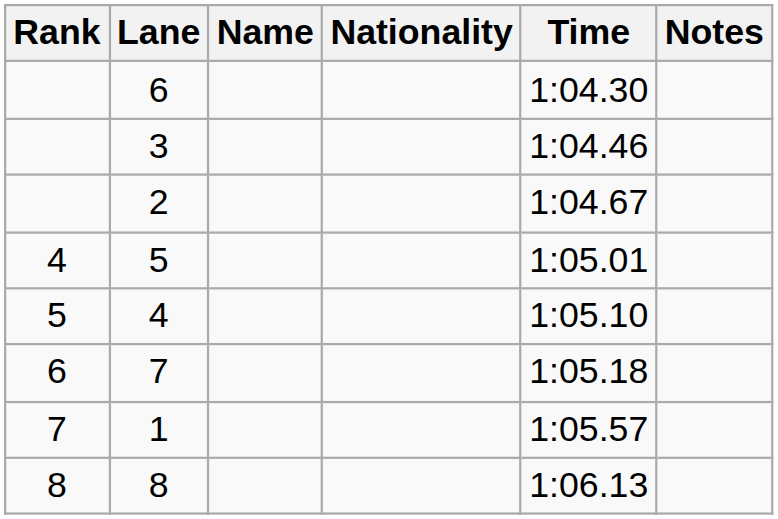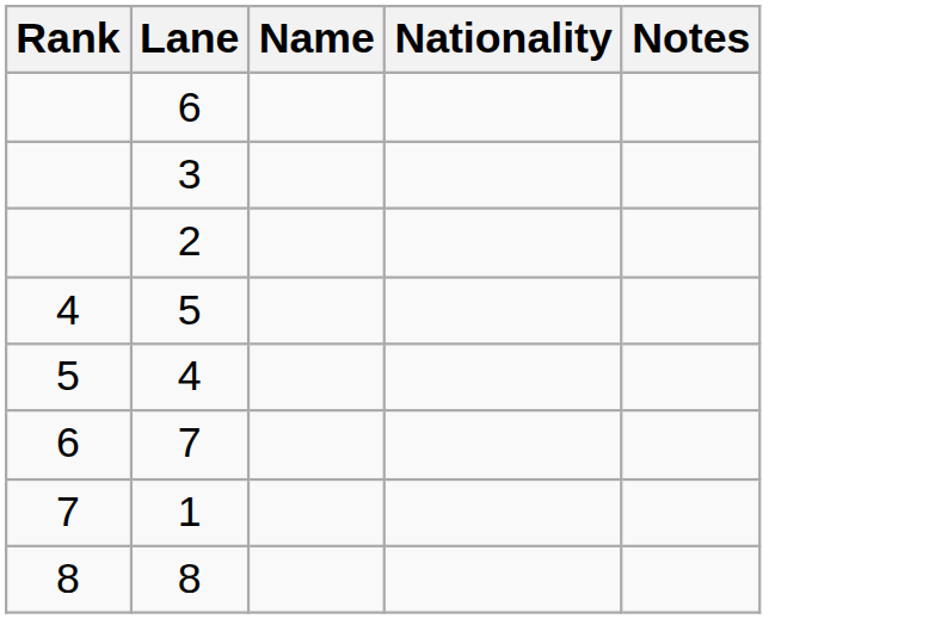 <table class="wikitable sortable" style="text-align:center">
 <tr>
 <th>Rank</th>
 <th>Lane</th>
 <th>Name</th>
 <th>Nationality</th>
-<th>Time</th>
 <th>Notes</th>
 </tr>
 <tr>
 <td></td>
 <td>6</td>
 <td align=left></td>
 <td align=left></td>
-<td>1:04.30</td>
 <td></td>
 </tr>
 <tr>
 <td></td>
 <td>3</td>
 <td align=left></td>
 <td align=left></td>
-<td>1:04.46</td>
 <td></td>
 </tr>
 <tr>
 <td></td>
 <td>2</td>
 <td align=left></td>
 <td align=left></td>
-<td>1:04.67</td>
 <td></td>
 </tr>
 <tr>
 <td>4</td>
 <td>5</td>
 <td align=left></td>
 <td align=left></td>
-<td>1:05.01</td>
 <td></td>
 </tr>
 <tr>
 <td>5</td>
 <td>4</td>
 <td align=left></td>
 <td align=left></td>
-<td>1:05.10</td>
 <td></td>
 </tr>
 <tr>
 <td>6</td>
 <td>7</td>
 <td align=left></td>
 <td align=left></td>
-<td>1:05.18</td>
 <td></td>
 </tr>
 <tr>
 <td>7</td>
 <td>1</td>
 <td align=left></td>
 <td align=left></td>
-<td>1:05.57</td>
 <td></td>
 </tr>
 <tr>
 <td>8</td>
 <td>8</td>
 <td align=left></td>
 <td align=left></td>
-<td>1:06.13</td>
 <td></td>
 </tr>
 </table>
